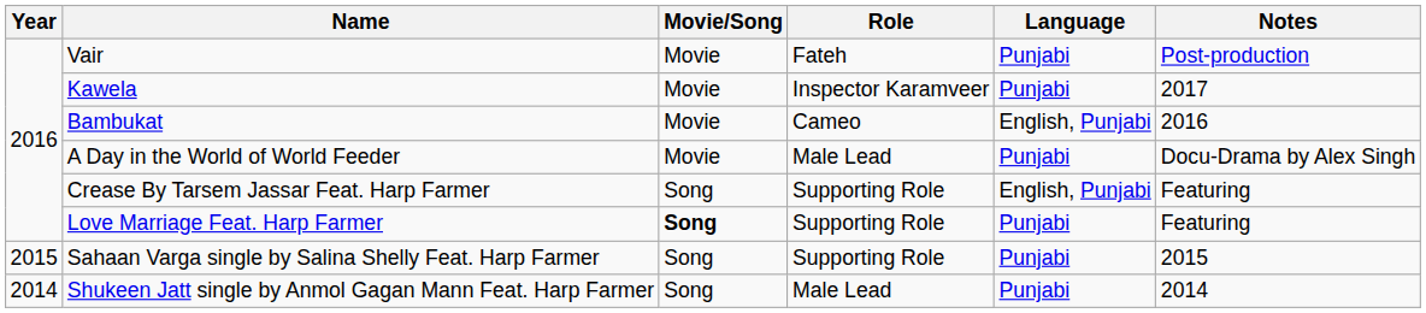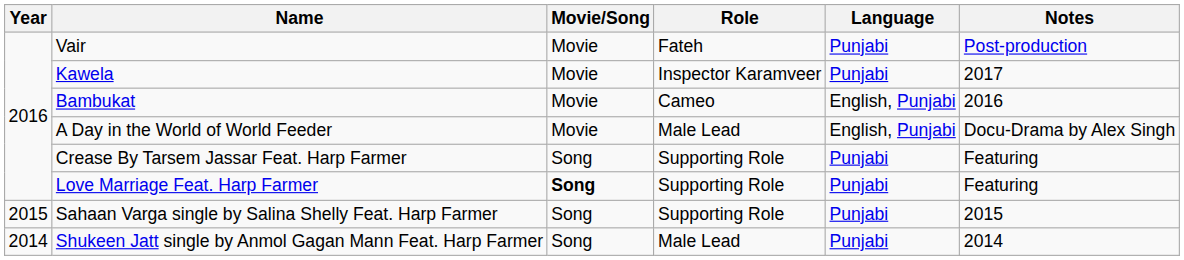 <table class="wikitable">
 <tr>
 <th>Year</th>
 <th>Name</th>
 <th>Movie/Song</th>
 <th>Role</th>
 <th>Language</th>
 <th>Notes</th>
 </tr>
 <tr>
 <td rowspan="6">2016</td>
 <td>Vair</td>
 <td>Movie</td>
 <td>Fateh</td>
 <td><a href='#'>Punjabi</a></td>
 <td><a href='#'>Post-production</a></td>
 </tr>
 <tr>
 <td><a href='#'>Kawela</a></td>
 <td>Movie</td>
 <td>Inspector Karamveer</td>
 <td><a href='#'>Punjabi</a></td>
 <td>2017</td>
 </tr>
 <tr>
 <td><a href='#'>Bambukat</a></td>
 <td>Movie</td>
 <td>Cameo</td>
 <td>English, <a href='#'>Punjabi</a></td>
 <td>2016</td>
 </tr>
 <tr>
 <td>A Day in the World of World Feeder</td>
 <td>Movie</td>
 <td>Male Lead</td>
-<td><a href='#'>Punjabi</a></td>
+<td>English, <a href='#'>Punjabi</a></td>
 <td>Docu-Drama by Alex Singh</td>
 </tr>
 <tr>
 <td>Crease By Tarsem Jassar Feat. Harp Farmer</td>
 <td>Song</td>
 <td>Supporting Role</td>
-<td>English, <a href='#'>Punjabi</a></td>
+<td><a href='#'>Punjabi</a></td>
 <td>Featuring</td>
 </tr>
 <tr>
 <td><a href='#'>Love Marriage Feat. Harp Farmer</a></td>
 <td><strong>Song</strong></td>
 <td>Supporting Role</td>
 <td><a href='#'>Punjabi</a></td>
 <td>Featuring</td>
 </tr>
 <tr>
 <td>2015</td>
 <td>Sahaan Varga single by Salina Shelly Feat. Harp Farmer</td>
 <td>Song</td>
 <td>Supporting Role</td>
 <td><a href='#'>Punjabi</a></td>
 <td>2015</td>
 </tr>
 <tr>
 <td>2014</td>
 <td><a href='#'>Shukeen Jatt</a> single by Anmol Gagan Mann Feat. Harp Farmer</td>
 <td>Song</td>
 <td>Male Lead</td>
 <td><a href='#'>Punjabi</a></td>
 <td>2014</td>
 </tr>
 </table>
